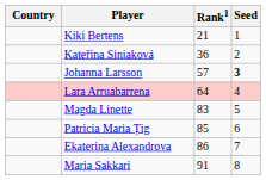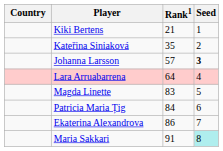 <table class="sortable wikitable">
 <tr>
 <th width="70">Country</th>
 <th width="175">Player</th>
 <th>Rank<sup>1</sup></th>
 <th>Seed</th>
 </tr>
 <tr>
 <td></td>
 <td><a href='#'>Kiki Bertens</a></td>
 <td>21</td>
 <td>1</td>
 </tr>
 <tr>
 <td></td>
 <td><a href='#'>Kateřina Siniaková</a></td>
-<td>36</td>
+<td>35</td>
 <td>2</td>
 </tr>
 <tr>
 <td></td>
 <td><a href='#'>Johanna Larsson</a></td>
 <td>57</td>
 <td><strong>3</strong></td>
 </tr>
 <tr style="background:#fcc;">
 <td></td>
 <td><a href='#'>Lara Arruabarrena</a></td>
 <td>64</td>
 <td>4</td>
 </tr>
 <tr>
 <td></td>
 <td><a href='#'>Magda Linette</a></td>
 <td>83</td>
 <td>5</td>
 </tr>
 <tr>
 <td></td>
 <td><a href='#'>Patricia Maria Țig</a></td>
-<td>85</td>
+<td>84</td>
 <td>6</td>
 </tr>
 <tr>
 <td></td>
 <td><a href='#'>Ekaterina Alexandrova</a></td>
 <td>86</td>
 <td>7</td>
 </tr>
 <tr>
 <td></td>
 <td><a href='#'>Maria Sakkari</a></td>
 <td>91</td>
-<td>8</td>
+<td style="background: paleturquoise;">8</td>
 </tr>
 </table>
